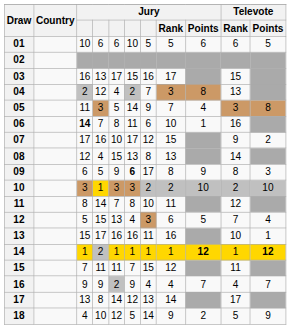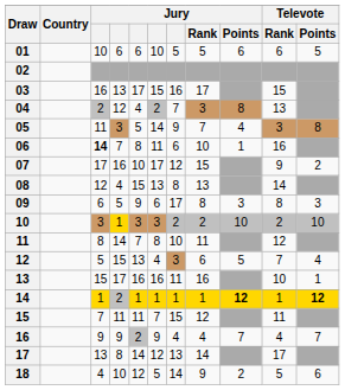 <table class="sortable wikitable collapsible plainrowheaders" style="text-align:center;">
 <tr>
 </tr>
 <tr>
 <th scope="col" rowspan="2">Draw</th>
 <th scope="col" rowspan="2">Country</th>
 <th scope="col" colspan="7">Jury</th>
 <th scope="col" colspan="2">Televote</th>
 </tr>
 <tr>
 <th scope="col"><small></small></th>
 <th scope="col"><small></small></th>
 <th scope="col"><small></small></th>
 <th scope="col"><small></small></th>
 <th scope="col"><small></small></th>
 <th scope="col">Rank</th>
 <th scope="col">Points</th>
 <th scope="col">Rank</th>
 <th scope="col">Points</th>
 </tr>
 <tr>
 <th scope="row" style="text-align:center;">01</th>
 <td style="text-align:left;"></td>
 <td>10</td>
 <td>6</td>
 <td>6</td>
 <td>10</td>
 <td>5</td>
 <td>5</td>
 <td>6</td>
 <td>6</td>
 <td>5</td>
 </tr>
 <tr class="sortbottom">
 <th scope="row" style="text-align:center;">02</th>
 <td style="text-align:left;"></td>
 <td style="background:#AAAAAA;"></td>
 <td style="background:#AAAAAA;"></td>
 <td style="background:#AAAAAA;"></td>
 <td style="background:#AAAAAA;"></td>
 <td style="background:#AAAAAA;"></td>
 <td style="background:#AAAAAA;"></td>
 <td style="background:#AAAAAA;"></td>
 <td style="background:#AAAAAA;"></td>
 <td style="background:#AAAAAA;"></td>
 </tr>
 <tr>
 <th scope="row" style="text-align:center;">03</th>
 <td style="text-align:left;"></td>
 <td>16</td>
 <td>13</td>
 <td>17</td>
 <td>15</td>
 <td>16</td>
 <td>17</td>
 <td style="background:#AAAAAA;"></td>
 <td>15</td>
 <td style="background:#AAAAAA;"></td>
 </tr>
 <tr>
 <th scope="row" style="text-align:center;">04</th>
 <td style="text-align:left;"></td>
 <td style="background:silver;">2</td>
 <td>12</td>
 <td>4</td>
 <td style="background:silver;">2</td>
 <td>7</td>
 <td style="background:#CC9966;">3</td>
 <td style="background:#CC9966;">8</td>
 <td>13</td>
 <td style="background:#AAAAAA;"></td>
 </tr>
 <tr>
 <th scope="row" style="text-align:center;">05</th>
 <td style="text-align:left;"></td>
 <td>11</td>
 <td style="background:#CC9966;">3</td>
 <td>5</td>
 <td>14</td>
 <td>9</td>
 <td>7</td>
 <td>4</td>
 <td style="background:#CC9966;">3</td>
 <td style="background:#CC9966;">8</td>
 </tr>
 <tr>
 <th scope="row" style="text-align:center;">06</th>
 <td style="text-align:left;"></td>
 <td><strong>14</strong></td>
 <td>7</td>
 <td>8</td>
 <td>11</td>
 <td>6</td>
 <td>10</td>
 <td>1</td>
 <td>16</td>
 <td style="background:#AAAAAA;"></td>
 </tr>
 <tr>
 <th scope="row" style="text-align:center;">07</th>
 <td style="text-align:left;"></td>
 <td>17</td>
 <td>16</td>
 <td>10</td>
 <td>17</td>
 <td>12</td>
 <td>15</td>
 <td style="background:#AAAAAA;"></td>
 <td>9</td>
 <td>2</td>
 </tr>
 <tr>
 <th scope="row" style="text-align:center;">08</th>
 <td style="text-align:left;"></td>
 <td>12</td>
 <td>4</td>
 <td>15</td>
 <td>13</td>
 <td>8</td>
 <td>13</td>
 <td style="background:#AAAAAA;"></td>
 <td>14</td>
 <td style="background:#AAAAAA;"></td>
 </tr>
 <tr>
 <th scope="row" style="text-align:center;">09</th>
 <td style="text-align:left;"></td>
 <td>6</td>
 <td>5</td>
 <td>9</td>
-<td><strong>6</strong></td>
+<td>6</td>
 <td>17</td>
 <td>8</td>
-<td>9</td>
+<td>3</td>
 <td>8</td>
 <td>3</td>
 </tr>
 <tr>
 <th scope="row" style="text-align:center;">10</th>
 <td style="text-align:left;"></td>
 <td style="background:#CC9966;">3</td>
 <td style="background:gold;">1</td>
 <td style="background:#CC9966;">3</td>
 <td style="background:#CC9966;">3</td>
 <td style="background:silver;">2</td>
 <td style="background:silver;">2</td>
 <td style="background:silver;">10</td>
 <td style="background:silver;">2</td>
 <td style="background:silver;">10</td>
 </tr>
 <tr>
 <th scope="row" style="text-align:center;">11</th>
 <td style="text-align:left;"></td>
 <td>8</td>
 <td>14</td>
 <td>7</td>
 <td>8</td>
 <td>10</td>
 <td>11</td>
 <td style="background:#AAAAAA;"></td>
 <td>12</td>
 <td style="background:#AAAAAA;"></td>
 </tr>
 <tr>
 <th scope="row" style="text-align:center;">12</th>
 <td style="text-align:left;"></td>
 <td>5</td>
 <td>15</td>
 <td>13</td>
 <td>4</td>
 <td style="background:#CC9966;">3</td>
 <td>6</td>
 <td>5</td>
 <td>7</td>
 <td>4</td>
 </tr>
 <tr>
 <th scope="row" style="text-align:center;">13</th>
 <td style="text-align:left;"></td>
 <td>15</td>
 <td>17</td>
 <td>16</td>
 <td>16</td>
 <td>11</td>
 <td>16</td>
 <td style="background:#AAAAAA;"></td>
 <td>10</td>
 <td>1</td>
 </tr>
 <tr>
 <th scope="row" style="text-align:center;">14</th>
 <td style="text-align:left;"></td>
 <td style="background:gold;">1</td>
 <td style="background:silver;">2</td>
 <td style="background:gold;">1</td>
 <td style="background:gold;">1</td>
 <td style="background:gold;">1</td>
 <td style="background:gold;">1</td>
 <td style="background:gold;"><strong>12</strong></td>
 <td style="background:gold;">1</td>
 <td style="background:gold;"><strong>12</strong></td>
 </tr>
 <tr>
 <th scope="row" style="text-align:center;">15</th>
 <td style="text-align:left;"></td>
 <td>7</td>
 <td>11</td>
 <td>11</td>
 <td>7</td>
 <td>15</td>
 <td>12</td>
 <td style="background:#AAAAAA;"></td>
 <td>11</td>
 <td style="background:#AAAAAA;"></td>
 </tr>
 <tr>
 <th scope="row" style="text-align:center;">16</th>
 <td style="text-align:left;"></td>
 <td>9</td>
 <td>9</td>
 <td style="background:silver;">2</td>
 <td>9</td>
 <td>4</td>
 <td>4</td>
 <td>7</td>
 <td>4</td>
 <td>7</td>
 </tr>
 <tr>
 <th scope="row" style="text-align:center;">17</th>
 <td style="text-align:left;"></td>
 <td>13</td>
 <td>8</td>
 <td>14</td>
 <td>12</td>
 <td>13</td>
 <td>14</td>
 <td style="background:#AAAAAA;"></td>
 <td>17</td>
 <td style="background:#AAAAAA;"></td>
 </tr>
 <tr>
 <th scope="row" style="text-align:center;">18</th>
 <td style="text-align:left;"></td>
 <td>4</td>
 <td>10</td>
 <td>12</td>
 <td>5</td>
 <td>14</td>
 <td>9</td>
 <td>2</td>
 <td>5</td>
-<td>9</td>
+<td>6</td>
 </tr>
 </table>
